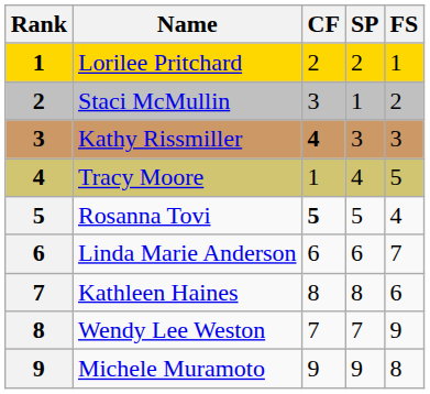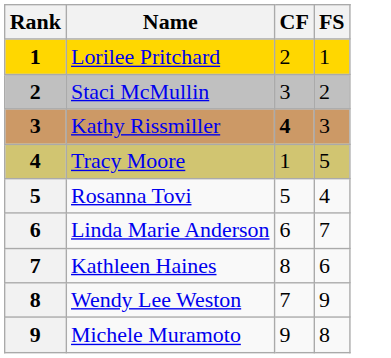 <table class="wikitable">
 <tr>
 <th>Rank</th>
 <th>Name</th>
 <th>CF</th>
-<th>SP</th>
 <th>FS</th>
 </tr>
 <tr bgcolor="gold">
 <td align="center"><strong>1</strong></td>
 <td><a href='#'>Lorilee Pritchard</a></td>
-<td>2</td>
 <td>2</td>
 <td>1</td>
 </tr>
 <tr bgcolor="silver">
 <td align="center"><strong>2</strong></td>
 <td><a href='#'>Staci McMullin</a></td>
 <td>3</td>
-<td>1</td>
 <td>2</td>
 </tr>
 <tr bgcolor="cc9966">
 <td align="center"><strong>3</strong></td>
 <td><a href='#'>Kathy Rissmiller</a></td>
 <td><strong>4</strong></td>
 <td>3</td>
-<td>3</td>
 </tr>
 <tr bgcolor="d1c571">
 <td align="center"><strong>4</strong></td>
 <td><a href='#'>Tracy Moore</a></td>
 <td>1</td>
-<td>4</td>
 <td>5</td>
 </tr>
 <tr>
 <th>5</th>
 <td><a href='#'>Rosanna Tovi</a></td>
-<td><strong>5</strong></td>
 <td>5</td>
 <td>4</td>
 </tr>
 <tr>
 <th>6</th>
 <td><a href='#'>Linda Marie Anderson</a></td>
 <td>6</td>
-<td>6</td>
 <td>7</td>
 </tr>
 <tr>
 <th>7</th>
 <td><a href='#'>Kathleen Haines</a></td>
-<td>8</td>
 <td>8</td>
 <td>6</td>
 </tr>
 <tr>
 <th>8</th>
 <td><a href='#'>Wendy Lee Weston</a></td>
 <td>7</td>
-<td>7</td>
 <td>9</td>
 </tr>
 <tr>
 <th>9</th>
 <td><a href='#'>Michele Muramoto</a></td>
 <td>9</td>
-<td>9</td>
 <td>8</td>
 </tr>
 </table>
